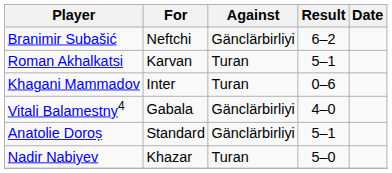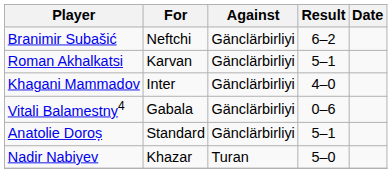 <table class="wikitable sortable">
 <tr>
 <th>Player</th>
 <th>For</th>
 <th>Against</th>
 <th style="text-align:center">Result</th>
 <th>Date</th>
 </tr>
 <tr>
 <td> <a href='#'>Branimir Subašić</a></td>
 <td>Neftchi</td>
 <td>Gänclärbirliyi</td>
 <td style="text-align:center;">6–2</td>
 <td></td>
 </tr>
 <tr>
 <td> <a href='#'>Roman Akhalkatsi</a></td>
 <td>Karvan</td>
-<td>Turan</td>
+<td>Gänclärbirliyi</td>
 <td style="text-align:center;">5–1</td>
 <td></td>
 </tr>
 <tr>
 <td> <a href='#'>Khagani Mammadov</a></td>
 <td>Inter</td>
-<td>Turan</td>
-<td style="text-align:center;">0–6</td>
+<td>Gänclärbirliyi</td>
+<td style="text-align:center;">4–0</td>
 <td></td>
 </tr>
 <tr>
 <td> <a href='#'>Vitali Balamestny</a><sup>4</sup></td>
 <td>Gabala</td>
 <td>Gänclärbirliyi</td>
-<td style="text-align:center;">4–0</td>
+<td style="text-align:center;">0–6</td>
 <td></td>
 </tr>
 <tr>
 <td> <a href='#'>Anatolie Doroș</a></td>
 <td>Standard</td>
 <td>Gänclärbirliyi</td>
 <td style="text-align:center;">5–1</td>
 <td></td>
 </tr>
 <tr>
 <td> <a href='#'>Nadir Nabiyev</a></td>
 <td>Khazar</td>
 <td>Turan</td>
 <td style="text-align:center;">5–0</td>
 <td></td>
 </tr>
 <tr>
 </tr>
 </table>
